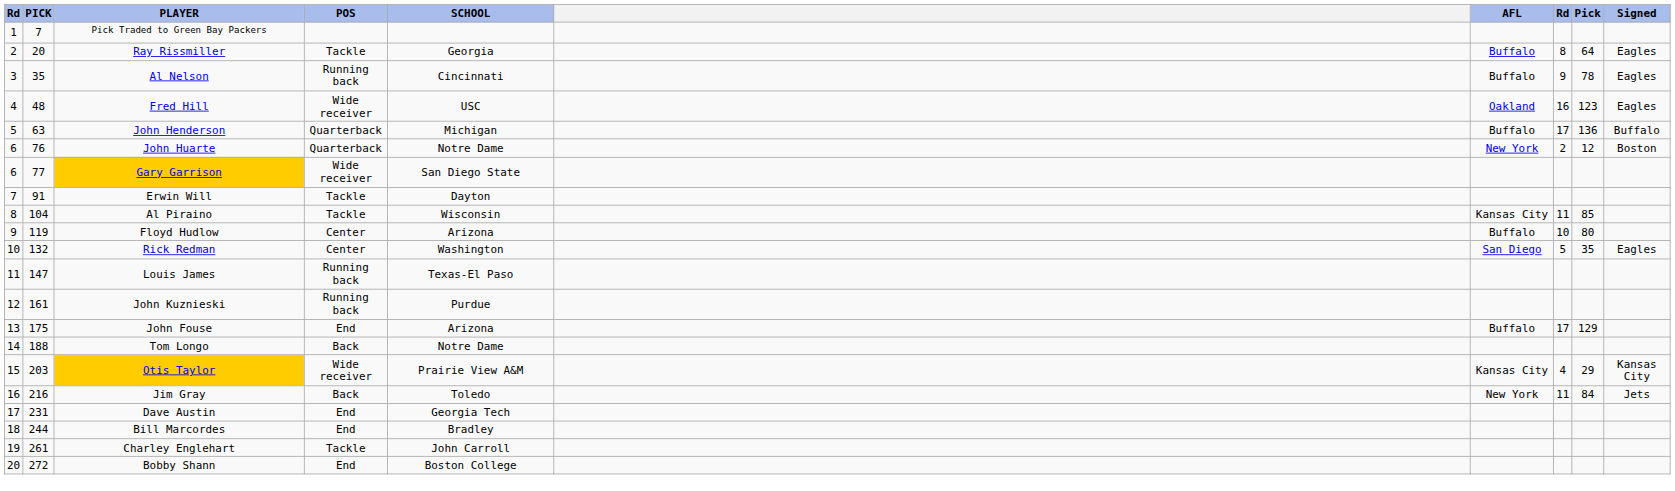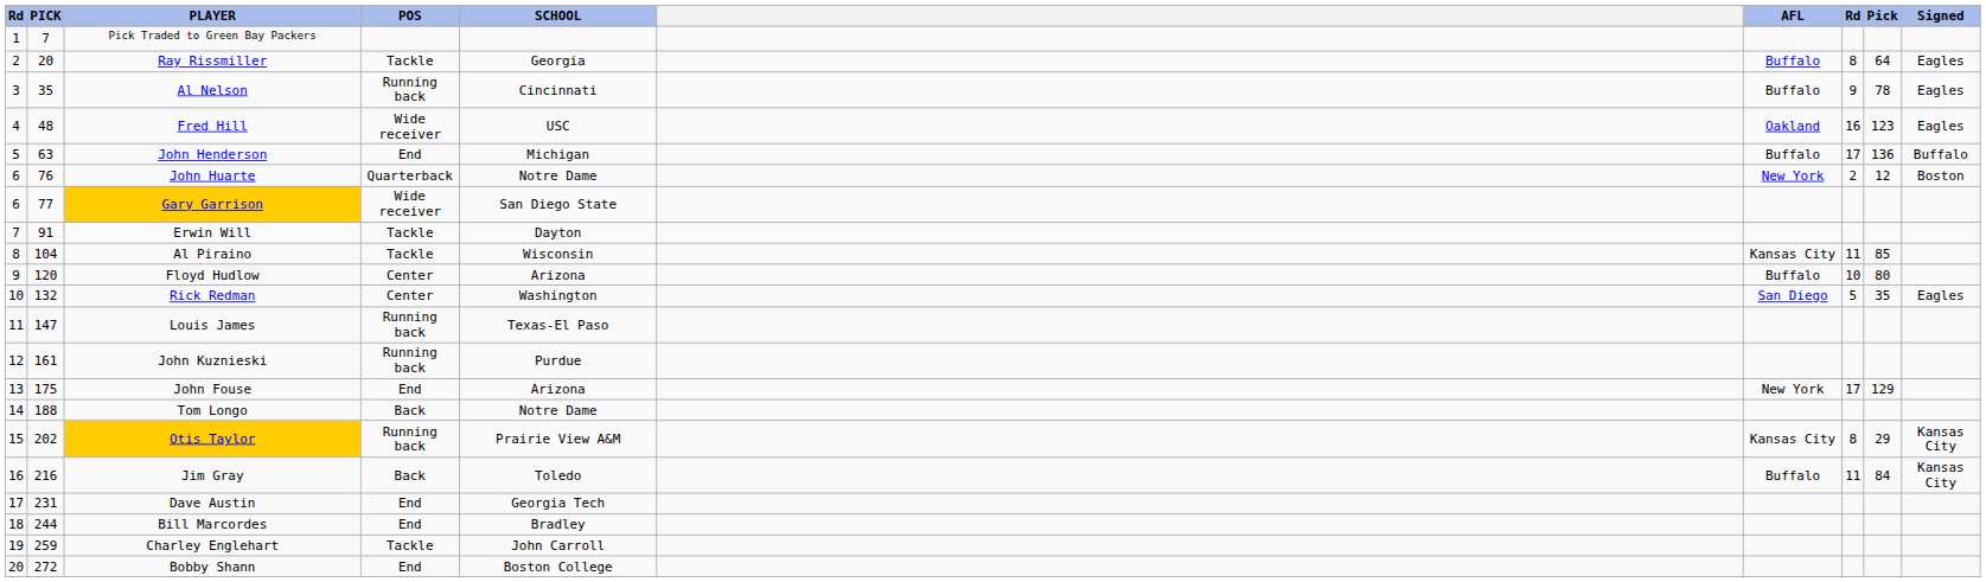 <table class="wikitable sortable sortable" style="width:100%">
 <tr>
 <th style="background:#a8bdec; width:1%;">Rd</th>
 <th ! style="width:1%; background:#a8bdec;">PICK</th>
 <th ! style="width:15%; background:#a8bdec;">PLAYER</th>
 <th ! style="width:5%; background:#a8bdec;">POS</th>
 <th ! style="width:10%; background:#a8bdec;">SCHOOL</th>
 <th></th>
 <th ! style="width:5%; background:#a8bdec;">AFL</th>
 <th ! style="width:1%; background:#a8bdec;">Rd</th>
 <th ! style="width:1%; background:#a8bdec;">Pick</th>
 <th ! style="width:4%; background:#a8bdec;">Signed</th>
 </tr>
 <tr style="text-align:center;">
 <td>1</td>
 <td>7</td>
 <td><sup>Pick Traded to Green Bay Packers</sup></td>
 <td></td>
 <td></td>
 <td></td>
 <td></td>
 <td></td>
 <td></td>
 <td></td>
 </tr>
 <tr style="text-align:center;">
 <td>2</td>
 <td>20</td>
 <td><a href='#'>Ray Rissmiller</a></td>
 <td>Tackle</td>
 <td>Georgia</td>
 <td></td>
 <td><a href='#'>Buffalo</a></td>
 <td>8</td>
 <td>64</td>
 <td>Eagles</td>
 </tr>
 <tr style="text-align:center;" bgcolor="">
 <td>3</td>
 <td>35</td>
 <td><a href='#'>Al Nelson</a></td>
 <td>Running back</td>
 <td>Cincinnati</td>
 <td></td>
 <td>Buffalo</td>
 <td>9</td>
 <td>78</td>
 <td>Eagles</td>
 </tr>
 <tr style="text-align:center;" bgcolor="">
 <td>4</td>
 <td>48</td>
 <td><a href='#'>Fred Hill</a></td>
 <td>Wide receiver</td>
 <td>USC</td>
 <td></td>
 <td><a href='#'>Oakland</a></td>
 <td>16</td>
 <td>123</td>
 <td>Eagles</td>
 </tr>
 <tr style="text-align:center;" bgcolor="">
 <td>5</td>
 <td>63</td>
 <td><a href='#'>John Henderson</a></td>
-<td>Quarterback</td>
+<td>End</td>
 <td>Michigan</td>
 <td></td>
 <td>Buffalo</td>
 <td>17</td>
 <td>136</td>
 <td>Buffalo</td>
 </tr>
 <tr style="text-align:center;" bgcolor="">
 <td>6</td>
 <td>76</td>
 <td><a href='#'>John Huarte</a></td>
 <td>Quarterback</td>
 <td>Notre Dame</td>
 <td></td>
 <td><a href='#'>New York</a></td>
 <td>2</td>
 <td>12</td>
 <td>Boston</td>
 </tr>
 <tr style="text-align:center;" bgcolor="">
 <td>6</td>
 <td>77</td>
 <td style="background:#fc0;"><a href='#'>Gary Garrison</a></td>
 <td>Wide receiver</td>
 <td>San Diego State</td>
 <td></td>
 <td></td>
 <td></td>
 <td></td>
 <td></td>
 </tr>
 <tr style="text-align:center;">
 <td>7</td>
 <td>91</td>
 <td>Erwin Will</td>
 <td>Tackle</td>
 <td>Dayton</td>
 <td></td>
 <td></td>
 <td></td>
 <td></td>
 <td></td>
 </tr>
 <tr style="text-align:center;" bgcolor="">
 <td>8</td>
 <td>104</td>
 <td>Al Piraino</td>
 <td>Tackle</td>
 <td>Wisconsin</td>
 <td></td>
 <td>Kansas City</td>
 <td>11</td>
 <td>85</td>
 <td></td>
 </tr>
 <tr style="text-align:center;" bgcolor="">
 <td>9</td>
-<td>119</td>
+<td>120</td>
 <td>Floyd Hudlow</td>
 <td>Center</td>
 <td>Arizona</td>
 <td></td>
 <td>Buffalo</td>
 <td>10</td>
 <td>80</td>
 <td></td>
 </tr>
 <tr style="text-align:center;" bgcolor="">
 <td>10</td>
 <td>132</td>
 <td><a href='#'>Rick Redman</a></td>
 <td>Center</td>
 <td>Washington</td>
 <td></td>
 <td><a href='#'>San Diego</a></td>
 <td>5</td>
 <td>35</td>
 <td>Eagles</td>
 </tr>
 <tr style="text-align:center;" bgcolor="">
 <td>11</td>
 <td>147</td>
 <td>Louis James</td>
 <td>Running back</td>
 <td>Texas-El Paso</td>
 <td></td>
 <td></td>
 <td></td>
 <td></td>
 <td></td>
 </tr>
 <tr style="text-align:center;" bgcolor="">
 <td>12</td>
 <td>161</td>
 <td>John Kuznieski</td>
 <td>Running back</td>
 <td>Purdue</td>
 <td></td>
 <td></td>
 <td></td>
 <td></td>
 <td></td>
 </tr>
 <tr style="text-align:center;" bgcolor="">
 <td>13</td>
 <td>175</td>
 <td>John Fouse</td>
 <td>End</td>
 <td>Arizona</td>
 <td></td>
-<td>Buffalo</td>
+<td>New York</td>
 <td>17</td>
 <td>129</td>
 <td></td>
 </tr>
 <tr style="text-align:center;" bgcolor="">
 <td>14</td>
 <td>188</td>
 <td>Tom Longo</td>
 <td>Back</td>
 <td>Notre Dame</td>
 <td></td>
 <td></td>
 <td></td>
 <td></td>
 <td></td>
 </tr>
 <tr style="text-align:center;" bgcolor="">
 <td>15</td>
-<td>203</td>
+<td>202</td>
 <td style="background:#fc0;"><a href='#'>Otis Taylor</a></td>
-<td>Wide receiver</td>
+<td>Running back</td>
 <td>Prairie View A&M</td>
 <td></td>
 <td>Kansas City</td>
-<td>4</td>
+<td>8</td>
 <td>29</td>
 <td>Kansas City</td>
 </tr>
 <tr style="text-align:center;" bgcolor="">
 <td>16</td>
 <td>216</td>
 <td>Jim Gray</td>
 <td>Back</td>
 <td>Toledo</td>
 <td></td>
-<td>New York</td>
+<td>Buffalo</td>
 <td>11</td>
 <td>84</td>
-<td>Jets</td>
+<td>Kansas City</td>
 </tr>
 <tr style="text-align:center;" bgcolor="">
 <td>17</td>
 <td>231</td>
 <td>Dave Austin</td>
 <td>End</td>
 <td>Georgia Tech</td>
 <td></td>
 <td></td>
 <td></td>
 <td></td>
 <td></td>
 </tr>
 <tr style="text-align:center;" bgcolor="">
 <td>18</td>
 <td>244</td>
 <td>Bill Marcordes</td>
 <td>End</td>
 <td>Bradley</td>
 <td></td>
 <td></td>
 <td></td>
 <td></td>
 <td></td>
 </tr>
 <tr style="text-align:center;" bgcolor="">
 <td>19</td>
-<td>261</td>
+<td>259</td>
 <td>Charley Englehart</td>
 <td>Tackle</td>
 <td>John Carroll</td>
 <td></td>
 <td></td>
 <td></td>
 <td></td>
 <td></td>
 </tr>
 <tr style="text-align:center;" bgcolor="">
 <td>20</td>
 <td>272</td>
 <td>Bobby Shann</td>
 <td>End</td>
 <td>Boston College</td>
 <td></td>
 <td></td>
 <td></td>
 <td></td>
 <td></td>
 </tr>
 </table>
